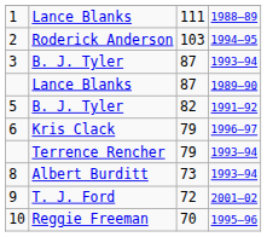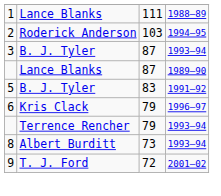 <table class="wikitable">
 <tr>
 </tr>
 <tr>
 <td>1</td>
 <td><a href='#'>Lance Blanks</a></td>
 <td>111</td>
 <td style="font-size:80%;"><a href='#'>1988–89</a></td>
 </tr>
 <tr>
 <td>2</td>
 <td><a href='#'>Roderick Anderson</a></td>
 <td>103</td>
 <td style="font-size:80%;"><a href='#'>1994–95</a></td>
 </tr>
 <tr>
 <td>3</td>
 <td><a href='#'>B. J. Tyler</a></td>
 <td>87</td>
 <td style="font-size:80%;"><a href='#'>1993–94</a></td>
 </tr>
 <tr>
 <td></td>
 <td><a href='#'>Lance Blanks</a></td>
 <td>87</td>
 <td style="font-size:80%;"><a href='#'>1989–90</a></td>
 </tr>
 <tr>
 <td>5</td>
 <td><a href='#'>B. J. Tyler</a></td>
-<td>82</td>
+<td>83</td>
 <td style="font-size:80%;"><a href='#'>1991–92</a></td>
 </tr>
 <tr>
 <td>6</td>
 <td><a href='#'>Kris Clack</a></td>
 <td>79</td>
 <td style="font-size:80%;"><a href='#'>1996–97</a></td>
 </tr>
 <tr>
 <td></td>
 <td><a href='#'>Terrence Rencher</a></td>
 <td>79</td>
 <td style="font-size:80%;"><a href='#'>1993–94</a></td>
 </tr>
 <tr>
 <td>8</td>
 <td><a href='#'>Albert Burditt</a></td>
 <td>73</td>
 <td style="font-size:80%;"><a href='#'>1993–94</a></td>
 </tr>
 <tr>
 <td>9</td>
 <td><a href='#'>T. J. Ford</a></td>
 <td>72</td>
 <td style="font-size:80%;"><a href='#'>2001–02</a></td>
 </tr>
-<tr>
-<td>10</td>
-<td><a href='#'>Reggie Freeman</a></td>
-<td>70</td>
-<td style="font-size:80%;"><a href='#'>1995–96</a></td>
-</tr>
 </table>
